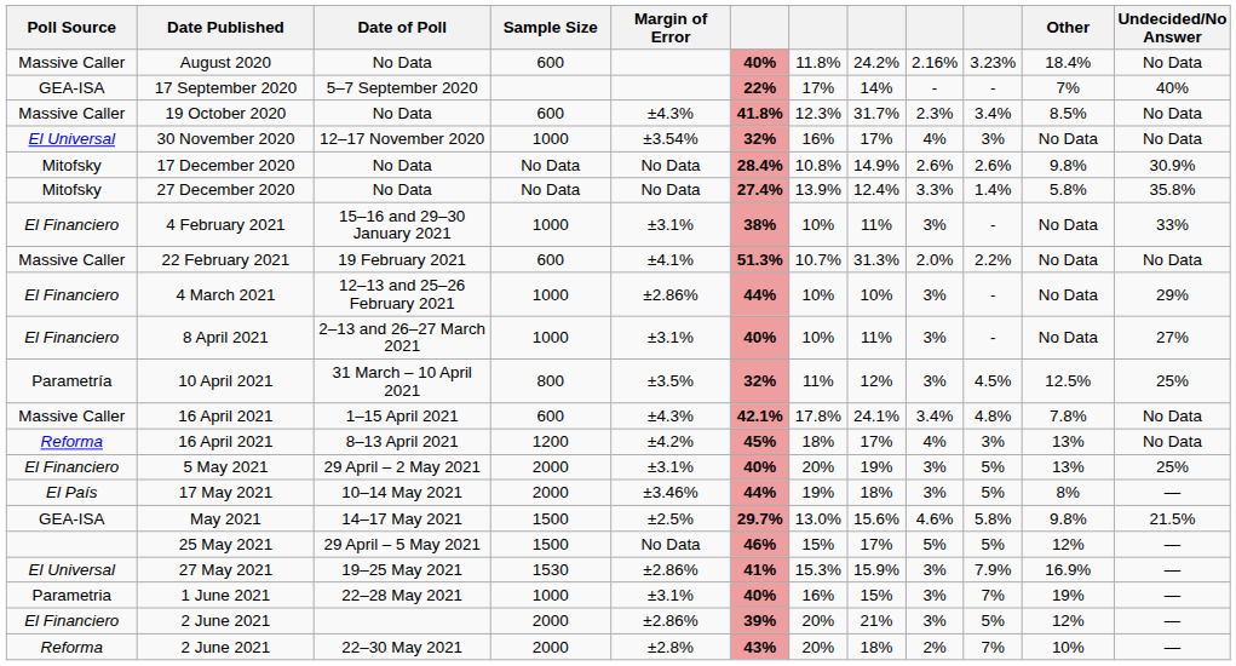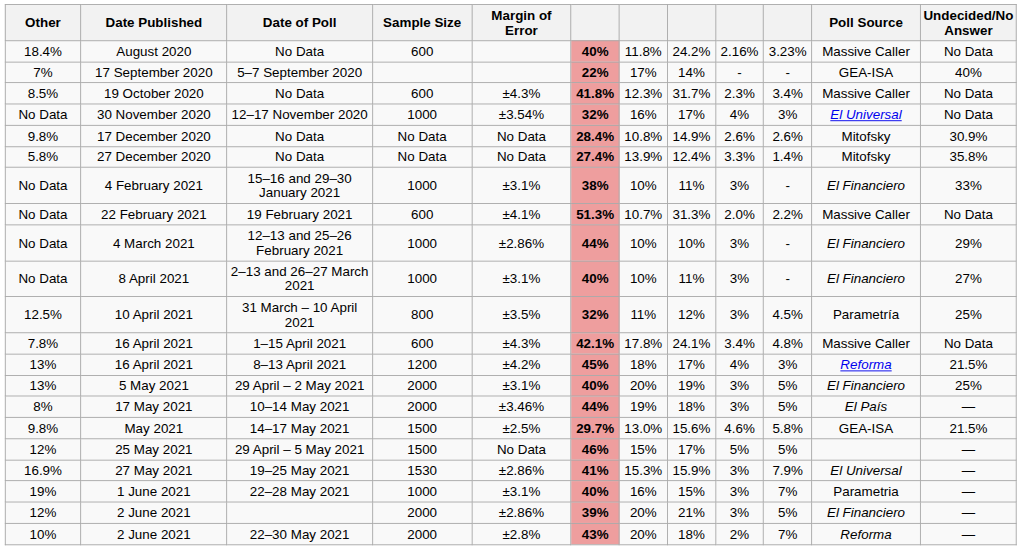 <table class="wikitable" style="text-align:center; font-size:90%; line-height:16px; margin:auto;">
 <tr style="height:30px; background-color:#E9E9E9">
-<th style="width:110px;">Poll Source</th>
+<th style="width:75px;"><span>Other</span></th>
 <th style="width:150px;">Date Published</th>
 <th style="width:150px;">Date of Poll</th>
 <th style="width:100px;">Sample Size</th>
 <th style="width:100px;"><span>Margin of Error</span></th>
 <th style="width:45px;"></th>
 <th style="width:45px;"></th>
 <th style="width:45px;"></th>
 <th style="width:45px;"></th>
 <th style="width:45px;"></th>
-<th style="width:75px;"><span>Other</span></th>
+<th style="width:110px;">Poll Source</th>
 <th style="width:75px;"><span>Undecided/No Answer</span></th>
 </tr>
 <tr>
-<td>Massive Caller</td>
+<td>18.4%</td>
 <td>August 2020</td>
 <td>No Data</td>
 <td>600</td>
 <td></td>
 <td bgcolor="#ee9e9e"><strong>40%</strong></td>
 <td>11.8%</td>
 <td>24.2%</td>
 <td>2.16%</td>
 <td>3.23%</td>
-<td>18.4%</td>
+<td>Massive Caller</td>
 <td>No Data</td>
 </tr>
 <tr>
-<td>GEA-ISA</td>
+<td>7%</td>
 <td>17 September 2020</td>
 <td>5–7 September 2020</td>
 <td></td>
 <td></td>
 <td bgcolor="#ee9e9e"><strong>22%</strong></td>
 <td>17%</td>
 <td>14%</td>
 <td>-</td>
 <td>-</td>
-<td>7%</td>
+<td>GEA-ISA</td>
 <td>40%</td>
 </tr>
 <tr>
-<td>Massive Caller</td>
+<td>8.5%</td>
 <td>19 October 2020</td>
 <td>No Data</td>
 <td>600</td>
 <td>±4.3%</td>
 <td bgcolor="#ee9e9e"><strong>41.8%</strong></td>
 <td>12.3%</td>
 <td>31.7%</td>
 <td>2.3%</td>
 <td>3.4%</td>
-<td>8.5%</td>
+<td>Massive Caller</td>
 <td>No Data</td>
 </tr>
 <tr>
-<td><em><a href='#'>El Universal</a></em></td>
+<td>No Data</td>
 <td>30 November 2020</td>
 <td>12–17 November 2020</td>
 <td>1000</td>
 <td>±3.54%</td>
 <td bgcolor="#ee9e9e"><strong>32%</strong></td>
 <td>16%</td>
 <td>17%</td>
 <td>4%</td>
 <td>3%</td>
-<td>No Data</td>
+<td><em><a href='#'>El Universal</a></em></td>
 <td>No Data</td>
 </tr>
 <tr>
-<td>Mitofsky</td>
+<td>9.8%</td>
 <td>17 December 2020</td>
 <td>No Data</td>
 <td>No Data</td>
 <td>No Data</td>
 <td bgcolor="#ee9e9e"><strong>28.4%</strong></td>
 <td>10.8%</td>
 <td>14.9%</td>
 <td>2.6%</td>
 <td>2.6%</td>
-<td>9.8%</td>
+<td>Mitofsky</td>
 <td>30.9%</td>
 </tr>
 <tr>
-<td>Mitofsky</td>
+<td>5.8%</td>
 <td>27 December 2020</td>
 <td>No Data</td>
 <td>No Data</td>
 <td>No Data</td>
 <td bgcolor="#ee9e9e"><strong>27.4%</strong></td>
 <td>13.9%</td>
 <td>12.4%</td>
 <td>3.3%</td>
 <td>1.4%</td>
-<td>5.8%</td>
+<td>Mitofsky</td>
 <td>35.8%</td>
 </tr>
 <tr>
-<td><em>El Financiero</em></td>
+<td>No Data</td>
 <td>4 February 2021</td>
 <td>15–16 and 29–30 January 2021</td>
 <td>1000</td>
 <td>±3.1%</td>
 <td bgcolor="#ee9e9e"><strong>38%</strong></td>
 <td>10%</td>
 <td>11%</td>
 <td>3%</td>
 <td>-</td>
-<td>No Data</td>
+<td><em>El Financiero</em></td>
 <td>33%</td>
 </tr>
 <tr>
-<td>Massive Caller</td>
+<td>No Data</td>
 <td>22 February 2021</td>
 <td>19 February 2021</td>
 <td>600</td>
 <td>±4.1%</td>
 <td bgcolor="#ee9e9e"><strong>51.3%</strong></td>
 <td>10.7%</td>
 <td>31.3%</td>
 <td>2.0%</td>
 <td>2.2%</td>
-<td>No Data</td>
+<td>Massive Caller</td>
 <td>No Data</td>
 </tr>
 <tr>
-<td><em>El Financiero</em></td>
+<td>No Data</td>
 <td>4 March 2021</td>
 <td>12–13 and 25–26 February 2021</td>
 <td>1000</td>
 <td>±2.86%</td>
 <td bgcolor="#ee9e9e"><strong>44%</strong></td>
 <td>10%</td>
 <td>10%</td>
 <td>3%</td>
 <td>-</td>
-<td>No Data</td>
+<td><em>El Financiero</em></td>
 <td>29%</td>
 </tr>
 <tr>
-<td><em>El Financiero</em></td>
+<td>No Data</td>
 <td>8 April 2021</td>
 <td>2–13 and 26–27 March 2021</td>
 <td>1000</td>
 <td>±3.1%</td>
 <td bgcolor="#ee9e9e"><strong>40%</strong></td>
 <td>10%</td>
 <td>11%</td>
 <td>3%</td>
 <td>-</td>
-<td>No Data</td>
+<td><em>El Financiero</em></td>
 <td>27%</td>
 </tr>
 <tr>
-<td>Parametría</td>
+<td>12.5%</td>
 <td>10 April 2021</td>
 <td>31 March – 10 April 2021</td>
 <td>800</td>
 <td>±3.5%</td>
 <td bgcolor="#ee9e9e"><strong>32%</strong></td>
 <td>11%</td>
 <td>12%</td>
 <td>3%</td>
 <td>4.5%</td>
-<td>12.5%</td>
+<td>Parametría</td>
 <td>25%</td>
 </tr>
 <tr>
-<td>Massive Caller</td>
+<td>7.8%</td>
 <td>16 April 2021</td>
 <td>1–15 April 2021</td>
 <td>600</td>
 <td>±4.3%</td>
 <td bgcolor="#ee9e9e"><strong>42.1%</strong></td>
 <td>17.8%</td>
 <td>24.1%</td>
 <td>3.4%</td>
 <td>4.8%</td>
-<td>7.8%</td>
+<td>Massive Caller</td>
 <td>No Data</td>
 </tr>
 <tr>
-<td><em><a href='#'>Reforma</a></em></td>
+<td>13%</td>
 <td>16 April 2021</td>
 <td>8–13 April 2021</td>
 <td>1200</td>
 <td>±4.2%</td>
 <td bgcolor="#ee9e9e"><strong>45%</strong></td>
 <td>18%</td>
 <td>17%</td>
 <td>4%</td>
 <td>3%</td>
-<td>13%</td>
-<td>No Data</td>
+<td><em><a href='#'>Reforma</a></em></td>
+<td>21.5%</td>
 </tr>
 <tr>
-<td><em>El Financiero</em></td>
+<td>13%</td>
 <td>5 May 2021</td>
 <td>29 April – 2 May 2021</td>
 <td>2000</td>
 <td>±3.1%</td>
 <td bgcolor="#ee9e9e"><strong>40%</strong></td>
 <td>20%</td>
 <td>19%</td>
 <td>3%</td>
 <td>5%</td>
-<td>13%</td>
+<td><em>El Financiero</em></td>
 <td>25%</td>
 </tr>
 <tr>
-<td><em>El País</em></td>
+<td>8%</td>
 <td>17 May 2021</td>
 <td>10–14 May 2021</td>
 <td>2000</td>
 <td>±3.46%</td>
 <td bgcolor="#ee9e9e"><strong>44%</strong></td>
 <td>19%</td>
 <td>18%</td>
 <td>3%</td>
 <td>5%</td>
-<td>8%</td>
+<td><em>El País</em></td>
 <td>—</td>
 </tr>
 <tr>
-<td>GEA-ISA</td>
+<td>9.8%</td>
 <td>May 2021</td>
 <td>14–17 May 2021</td>
 <td>1500</td>
 <td>±2.5%</td>
 <td bgcolor="#ee9e9e"><strong>29.7%</strong></td>
 <td>13.0%</td>
 <td>15.6%</td>
 <td>4.6%</td>
 <td>5.8%</td>
-<td>9.8%</td>
+<td>GEA-ISA</td>
 <td>21.5%</td>
 </tr>
 <tr>
-<td></td>
+<td>12%</td>
 <td>25 May 2021</td>
 <td>29 April – 5 May 2021</td>
 <td>1500</td>
 <td>No Data</td>
 <td bgcolor="#ee9e9e"><strong>46%</strong></td>
 <td>15%</td>
 <td>17%</td>
 <td>5%</td>
 <td>5%</td>
-<td>12%</td>
+<td></td>
 <td>—</td>
 </tr>
 <tr>
-<td><em>El Universal</em></td>
+<td>16.9%</td>
 <td>27 May 2021</td>
 <td>19–25 May 2021</td>
 <td>1530</td>
 <td>±2.86%</td>
 <td bgcolor="#ee9e9e"><strong>41%</strong></td>
 <td>15.3%</td>
 <td>15.9%</td>
 <td>3%</td>
 <td>7.9%</td>
-<td>16.9%</td>
+<td><em>El Universal</em></td>
 <td>—</td>
 </tr>
 <tr>
-<td>Parametria</td>
+<td>19%</td>
 <td>1 June 2021</td>
 <td>22–28 May 2021</td>
 <td>1000</td>
 <td>±3.1%</td>
 <td bgcolor="#ee9e9e"><strong>40%</strong></td>
 <td>16%</td>
 <td>15%</td>
 <td>3%</td>
 <td>7%</td>
-<td>19%</td>
+<td>Parametria</td>
 <td>—</td>
 </tr>
 <tr>
-<td><em>El Financiero</em></td>
+<td>12%</td>
 <td>2 June 2021</td>
 <td></td>
 <td>2000</td>
 <td>±2.86%</td>
 <td bgcolor="#ee9e9e"><strong>39%</strong></td>
 <td>20%</td>
 <td>21%</td>
 <td>3%</td>
 <td>5%</td>
-<td>12%</td>
+<td><em>El Financiero</em></td>
 <td>—</td>
 </tr>
 <tr>
-<td><em>Reforma</em></td>
+<td>10%</td>
 <td>2 June 2021</td>
 <td>22–30 May 2021</td>
 <td>2000</td>
 <td>±2.8%</td>
 <td bgcolor="#ee9e9e"><strong>43%</strong></td>
 <td>20%</td>
 <td>18%</td>
 <td>2%</td>
 <td>7%</td>
-<td>10%</td>
+<td><em>Reforma</em></td>
 <td>—</td>
 </tr>
 </table>
